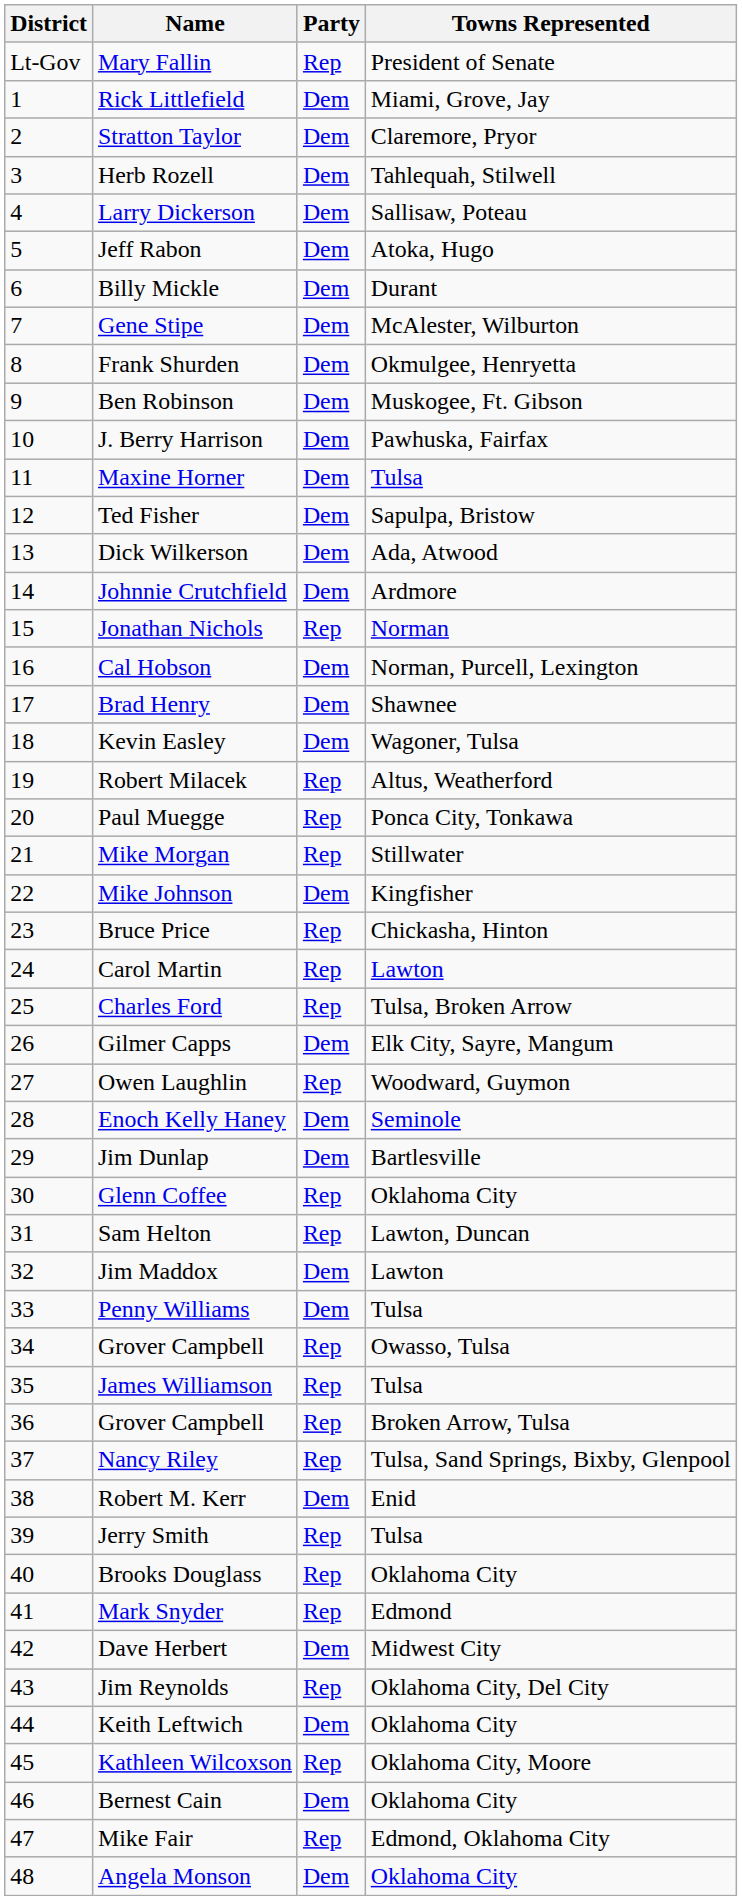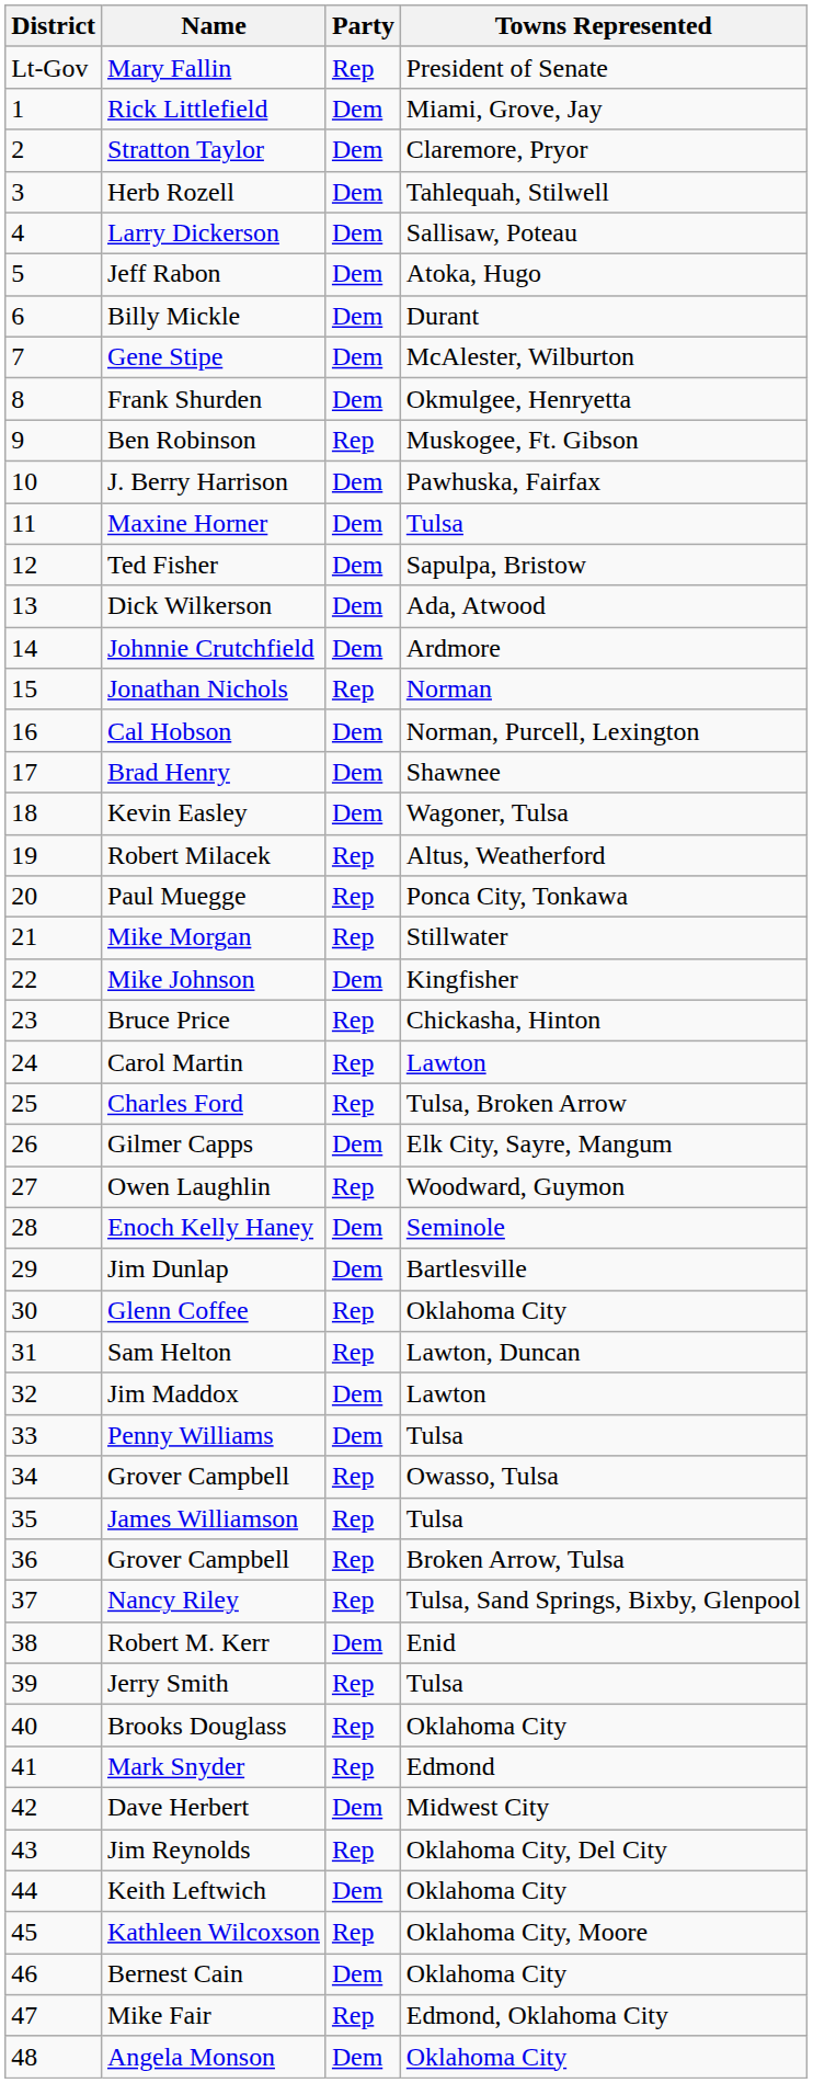 <table class="wikitable sortable">
 <tr>
 <th>District</th>
 <th>Name</th>
 <th>Party</th>
 <th>Towns Represented</th>
 </tr>
 <tr>
 <td>Lt-Gov</td>
 <td><a href='#'>Mary Fallin</a></td>
 <td><a href='#'>Rep</a></td>
 <td>President of Senate</td>
 </tr>
 <tr>
 <td>1</td>
 <td><a href='#'>Rick Littlefield</a></td>
 <td><a href='#'>Dem</a></td>
 <td>Miami, Grove, Jay</td>
 </tr>
 <tr>
 <td>2</td>
 <td><a href='#'>Stratton Taylor</a></td>
 <td><a href='#'>Dem</a></td>
 <td>Claremore, Pryor</td>
 </tr>
 <tr>
 <td>3</td>
 <td>Herb Rozell</td>
 <td><a href='#'>Dem</a></td>
 <td>Tahlequah, Stilwell</td>
 </tr>
 <tr>
 <td>4</td>
 <td><a href='#'>Larry Dickerson</a></td>
 <td><a href='#'>Dem</a></td>
 <td>Sallisaw, Poteau</td>
 </tr>
 <tr>
 <td>5</td>
 <td>Jeff Rabon</td>
 <td><a href='#'>Dem</a></td>
 <td>Atoka, Hugo</td>
 </tr>
 <tr>
 <td>6</td>
 <td>Billy Mickle</td>
 <td><a href='#'>Dem</a></td>
 <td>Durant</td>
 </tr>
 <tr>
 <td>7</td>
 <td><a href='#'>Gene Stipe</a></td>
 <td><a href='#'>Dem</a></td>
 <td>McAlester, Wilburton</td>
 </tr>
 <tr>
 <td>8</td>
 <td>Frank Shurden</td>
 <td><a href='#'>Dem</a></td>
 <td>Okmulgee, Henryetta</td>
 </tr>
 <tr>
 <td>9</td>
 <td>Ben Robinson</td>
-<td><a href='#'>Dem</a></td>
+<td><a href='#'>Rep</a></td>
 <td>Muskogee, Ft. Gibson</td>
 </tr>
 <tr>
 <td>10</td>
 <td>J. Berry Harrison</td>
 <td><a href='#'>Dem</a></td>
 <td>Pawhuska, Fairfax</td>
 </tr>
 <tr>
 <td>11</td>
 <td><a href='#'>Maxine Horner</a></td>
 <td><a href='#'>Dem</a></td>
 <td><a href='#'>Tulsa</a></td>
 </tr>
 <tr>
 <td>12</td>
 <td>Ted Fisher</td>
 <td><a href='#'>Dem</a></td>
 <td>Sapulpa, Bristow</td>
 </tr>
 <tr>
 <td>13</td>
 <td>Dick Wilkerson</td>
 <td><a href='#'>Dem</a></td>
 <td>Ada, Atwood</td>
 </tr>
 <tr>
 <td>14</td>
 <td><a href='#'>Johnnie Crutchfield</a></td>
 <td><a href='#'>Dem</a></td>
 <td>Ardmore</td>
 </tr>
 <tr>
 <td>15</td>
 <td><a href='#'>Jonathan Nichols</a></td>
 <td><a href='#'>Rep</a></td>
 <td><a href='#'>Norman</a></td>
 </tr>
 <tr>
 <td>16</td>
 <td><a href='#'>Cal Hobson</a></td>
 <td><a href='#'>Dem</a></td>
 <td>Norman, Purcell, Lexington</td>
 </tr>
 <tr>
 <td>17</td>
 <td><a href='#'>Brad Henry</a></td>
 <td><a href='#'>Dem</a></td>
 <td>Shawnee</td>
 </tr>
 <tr>
 <td>18</td>
 <td>Kevin Easley</td>
 <td><a href='#'>Dem</a></td>
 <td>Wagoner, Tulsa</td>
 </tr>
 <tr>
 <td>19</td>
 <td>Robert Milacek</td>
 <td><a href='#'>Rep</a></td>
 <td>Altus, Weatherford</td>
 </tr>
 <tr>
 <td>20</td>
 <td>Paul Muegge</td>
 <td><a href='#'>Rep</a></td>
 <td>Ponca City, Tonkawa</td>
 </tr>
 <tr>
 <td>21</td>
 <td><a href='#'>Mike Morgan</a></td>
 <td><a href='#'>Rep</a></td>
 <td>Stillwater</td>
 </tr>
 <tr>
 <td>22</td>
 <td><a href='#'>Mike Johnson</a></td>
 <td><a href='#'>Dem</a></td>
 <td>Kingfisher</td>
 </tr>
 <tr>
 <td>23</td>
 <td>Bruce Price</td>
 <td><a href='#'>Rep</a></td>
 <td>Chickasha, Hinton</td>
 </tr>
 <tr>
 <td>24</td>
 <td>Carol Martin</td>
 <td><a href='#'>Rep</a></td>
 <td><a href='#'>Lawton</a></td>
 </tr>
 <tr>
 <td>25</td>
 <td><a href='#'>Charles Ford</a></td>
 <td><a href='#'>Rep</a></td>
 <td>Tulsa, Broken Arrow</td>
 </tr>
 <tr>
 <td>26</td>
 <td>Gilmer Capps</td>
 <td><a href='#'>Dem</a></td>
 <td>Elk City, Sayre, Mangum</td>
 </tr>
 <tr>
 <td>27</td>
 <td>Owen Laughlin</td>
 <td><a href='#'>Rep</a></td>
 <td>Woodward, Guymon</td>
 </tr>
 <tr>
 <td>28</td>
 <td><a href='#'>Enoch Kelly Haney</a></td>
 <td><a href='#'>Dem</a></td>
 <td><a href='#'>Seminole</a></td>
 </tr>
 <tr>
 <td>29</td>
 <td>Jim Dunlap</td>
 <td><a href='#'>Dem</a></td>
 <td>Bartlesville</td>
 </tr>
 <tr>
 <td>30</td>
 <td><a href='#'>Glenn Coffee</a></td>
 <td><a href='#'>Rep</a></td>
 <td>Oklahoma City</td>
 </tr>
 <tr>
 <td>31</td>
 <td>Sam Helton</td>
 <td><a href='#'>Rep</a></td>
 <td>Lawton, Duncan</td>
 </tr>
 <tr>
 <td>32</td>
 <td>Jim Maddox</td>
 <td><a href='#'>Dem</a></td>
 <td>Lawton</td>
 </tr>
 <tr>
 <td>33</td>
 <td><a href='#'>Penny Williams</a></td>
 <td><a href='#'>Dem</a></td>
 <td>Tulsa</td>
 </tr>
 <tr>
 <td>34</td>
 <td>Grover Campbell</td>
 <td><a href='#'>Rep</a></td>
 <td>Owasso, Tulsa</td>
 </tr>
 <tr>
 <td>35</td>
 <td><a href='#'>James Williamson</a></td>
 <td><a href='#'>Rep</a></td>
 <td>Tulsa</td>
 </tr>
 <tr>
 <td>36</td>
 <td>Grover Campbell</td>
 <td><a href='#'>Rep</a></td>
 <td>Broken Arrow, Tulsa</td>
 </tr>
 <tr>
 <td>37</td>
 <td><a href='#'>Nancy Riley</a></td>
 <td><a href='#'>Rep</a></td>
 <td>Tulsa, Sand Springs, Bixby, Glenpool</td>
 </tr>
 <tr>
 <td>38</td>
 <td>Robert M. Kerr</td>
 <td><a href='#'>Dem</a></td>
 <td>Enid</td>
 </tr>
 <tr>
 <td>39</td>
 <td>Jerry Smith</td>
 <td><a href='#'>Rep</a></td>
 <td>Tulsa</td>
 </tr>
 <tr>
 <td>40</td>
 <td>Brooks Douglass</td>
 <td><a href='#'>Rep</a></td>
 <td>Oklahoma City</td>
 </tr>
 <tr>
 <td>41</td>
 <td><a href='#'>Mark Snyder</a></td>
 <td><a href='#'>Rep</a></td>
 <td>Edmond</td>
 </tr>
 <tr>
 <td>42</td>
 <td>Dave Herbert</td>
 <td><a href='#'>Dem</a></td>
 <td>Midwest City</td>
 </tr>
 <tr>
 <td>43</td>
 <td>Jim Reynolds</td>
 <td><a href='#'>Rep</a></td>
 <td>Oklahoma City, Del City</td>
 </tr>
 <tr>
 <td>44</td>
 <td>Keith Leftwich</td>
 <td><a href='#'>Dem</a></td>
 <td>Oklahoma City</td>
 </tr>
 <tr>
 <td>45</td>
 <td><a href='#'>Kathleen Wilcoxson</a></td>
 <td><a href='#'>Rep</a></td>
 <td>Oklahoma City, Moore</td>
 </tr>
 <tr>
 <td>46</td>
 <td>Bernest Cain</td>
 <td><a href='#'>Dem</a></td>
 <td>Oklahoma City</td>
 </tr>
 <tr>
 <td>47</td>
 <td>Mike Fair</td>
 <td><a href='#'>Rep</a></td>
 <td>Edmond, Oklahoma City</td>
 </tr>
 <tr>
 <td>48</td>
 <td><a href='#'>Angela Monson</a></td>
 <td><a href='#'>Dem</a></td>
 <td><a href='#'>Oklahoma City</a></td>
 </tr>
 </table>
